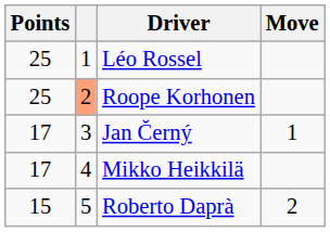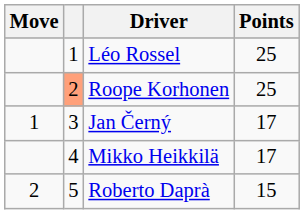 <table class="wikitable" style="font-size:85%;">
 <tr>
-<th>Points</th>
+<th>Move</th>
 <th></th>
 <th>Driver</th>
-<th>Move</th>
+<th>Points</th>
 </tr>
 <tr>
-<td align="center">25</td>
+<td align="center"></td>
 <td align="center">1</td>
 <td><a href='#'>Léo Rossel</a></td>
-<td align="center"></td>
+<td align="center">25</td>
 </tr>
 <tr>
-<td align="center">25</td>
+<td align="center"></td>
 <td align="center" style="background: lightsalmon;">2</td>
 <td><a href='#'>Roope Korhonen</a></td>
-<td align="center"></td>
+<td align="center">25</td>
 </tr>
 <tr>
-<td align="center">17</td>
+<td align="center"> 1</td>
 <td align="center">3</td>
 <td><a href='#'>Jan Černý</a></td>
-<td align="center"> 1</td>
+<td align="center">17</td>
 </tr>
 <tr>
-<td align="center">17</td>
+<td align="center"></td>
 <td align="center">4</td>
 <td><a href='#'>Mikko Heikkilä</a></td>
-<td align="center"></td>
+<td align="center">17</td>
 </tr>
 <tr>
-<td align="center">15</td>
+<td align="center"> 2</td>
 <td align="center">5</td>
 <td><a href='#'>Roberto Daprà</a></td>
-<td align="center"> 2</td>
+<td align="center">15</td>
 </tr>
 </table>
